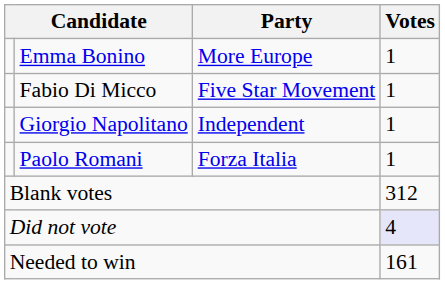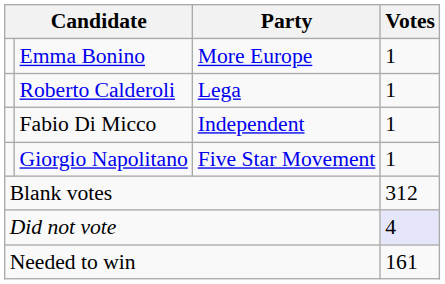 <table class="wikitable" style="font-size: align=left">
 <tr>
 <th colspan=2>Candidate</th>
 <th>Party</th>
 <th>Votes</th>
 </tr>
 <tr>
 <td bgcolor=></td>
 <td><a href='#'>Emma Bonino</a></td>
 <td><a href='#'>More Europe</a></td>
 <td>1</td>
 </tr>
 <tr>
 <td bgcolor=></td>
+<td><a href='#'>Roberto Calderoli</a></td>
+<td><a href='#'>Lega</a></td>
+<td>1</td>
+</tr>
+<tr>
+<td bgcolor=></td>
 <td>Fabio Di Micco</td>
-<td><a href='#'>Five Star Movement</a></td>
+<td><a href='#'>Independent</a></td>
 <td>1</td>
 </tr>
 <tr>
 <td bgcolor=></td>
 <td><a href='#'>Giorgio Napolitano</a></td>
-<td><a href='#'>Independent</a></td>
-<td>1</td>
-</tr>
-<tr>
-<td bgcolor=></td>
-<td><a href='#'>Paolo Romani</a></td>
-<td><a href='#'>Forza Italia</a></td>
+<td><a href='#'>Five Star Movement</a></td>
 <td>1</td>
 </tr>
 <tr>
 <td colspan=3>Blank votes</td>
 <td>312</td>
 </tr>
 <tr>
 <td colspan=3><em>Did not vote</em></td>
 <td style="background: lavender;">4</td>
 </tr>
 <tr>
 <td colspan=3>Needed to win</td>
 <td>161</td>
 </tr>
 </table>
